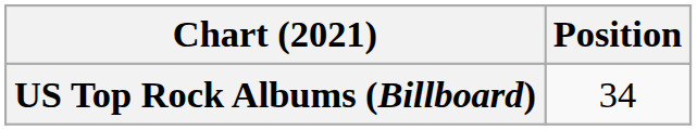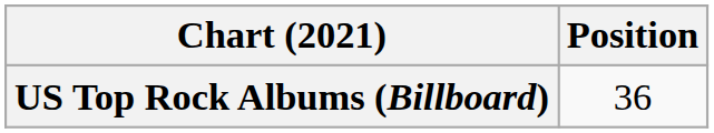 <table class="wikitable plainrowheaders" style="text-align:center;">
 <tr>
 <th scope="column">Chart (2021)</th>
 <th scope="column">Position</th>
 </tr>
 <tr>
 <th scope="row">US Top Rock Albums (<em>Billboard</em>)</th>
-<td>34</td>
+<td>36</td>
 </tr>
 </table>
